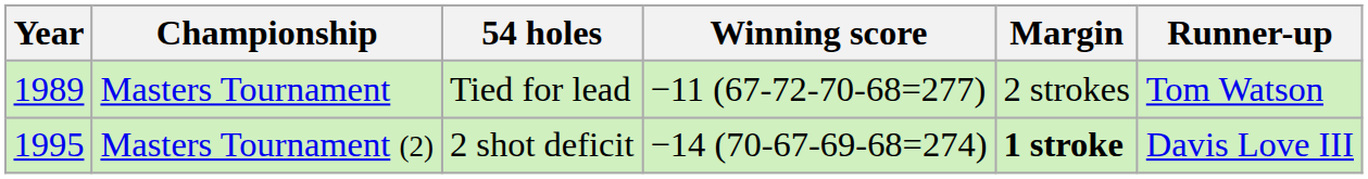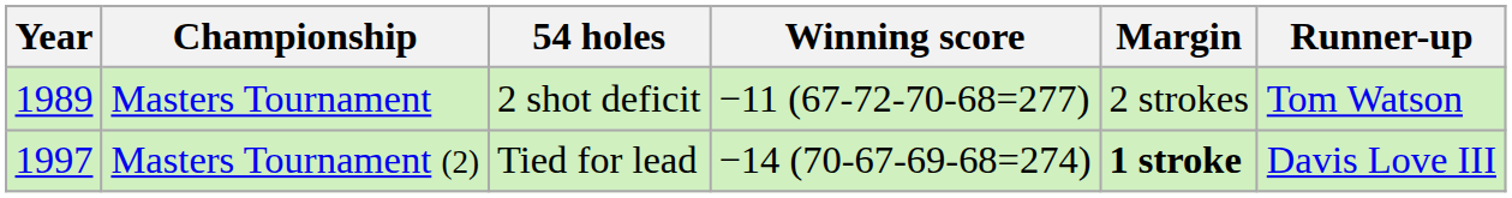 <table class="wikitable">
 <tr>
 <th>Year</th>
 <th>Championship</th>
 <th>54 holes</th>
 <th>Winning score</th>
 <th>Margin</th>
 <th>Runner-up</th>
 </tr>
 <tr style="background:#D0F0C0;">
 <td><a href='#'>1989</a></td>
 <td><a href='#'>Masters Tournament</a></td>
-<td>Tied for lead</td>
+<td>2 shot deficit</td>
 <td>−11 (67-72-70-68=277)</td>
 <td>2 strokes</td>
 <td> <a href='#'>Tom Watson</a></td>
 </tr>
 <tr style="background:#D0F0C0;">
-<td><a href='#'>1995</a></td>
+<td><a href='#'>1997</a></td>
 <td><a href='#'>Masters Tournament</a> <small>(2)</small></td>
-<td>2 shot deficit</td>
+<td>Tied for lead</td>
 <td>−14 (70-67-69-68=274)</td>
 <td><strong>1 stroke</strong></td>
 <td> <a href='#'>Davis Love III</a></td>
 </tr>
 </table>
